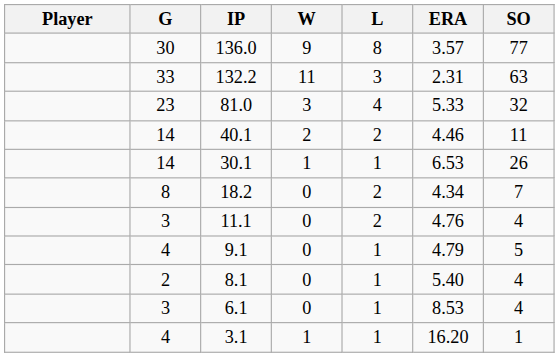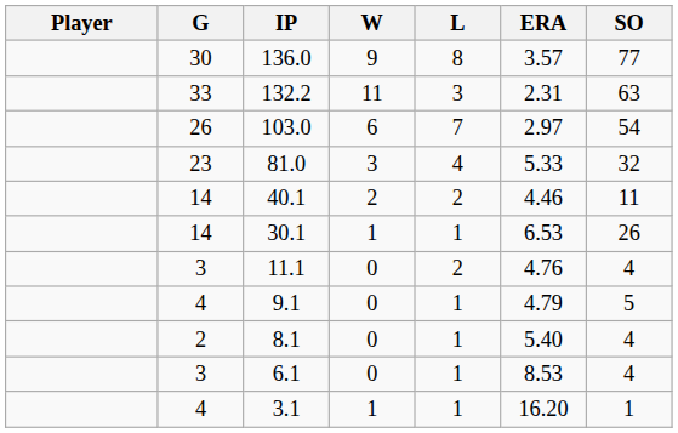 <table class="wikitable sortable">
 <tr>
 <th bgcolor="#DDDDFF" width="16%">Player</th>
 <th bgcolor="#DDDDFF" width="9%">G</th>
 <th bgcolor="#DDDDFF" width="9%">IP</th>
 <th bgcolor="#DDDDFF" width="9%">W</th>
 <th bgcolor="#DDDDFF" width="9%">L</th>
 <th bgcolor="#DDDDFF" width="9%">ERA</th>
 <th bgcolor="#DDDDFF" width="9%">SO</th>
 </tr>
 <tr align="center">
 <td></td>
 <td>30</td>
 <td>136.0</td>
 <td>9</td>
 <td>8</td>
 <td>3.57</td>
 <td>77</td>
 </tr>
 <tr align="center">
 <td></td>
 <td>33</td>
 <td>132.2</td>
 <td>11</td>
 <td>3</td>
 <td>2.31</td>
 <td>63</td>
 </tr>
 <tr align="center">
 <td></td>
+<td>26</td>
+<td>103.0</td>
+<td>6</td>
+<td>7</td>
+<td>2.97</td>
+<td>54</td>
+</tr>
+<tr align="center">
+<td></td>
 <td>23</td>
 <td>81.0</td>
 <td>3</td>
 <td>4</td>
 <td>5.33</td>
 <td>32</td>
 </tr>
 <tr align="center">
 <td></td>
 <td>14</td>
 <td>40.1</td>
 <td>2</td>
 <td>2</td>
 <td>4.46</td>
 <td>11</td>
 </tr>
 <tr align="center">
 <td></td>
 <td>14</td>
 <td>30.1</td>
 <td>1</td>
 <td>1</td>
 <td>6.53</td>
 <td>26</td>
-</tr>
-<tr align="center">
-<td></td>
-<td>8</td>
-<td>18.2</td>
-<td>0</td>
-<td>2</td>
-<td>4.34</td>
-<td>7</td>
 </tr>
 <tr align="center">
 <td></td>
 <td>3</td>
 <td>11.1</td>
 <td>0</td>
 <td>2</td>
 <td>4.76</td>
 <td>4</td>
 </tr>
 <tr align="center">
 <td></td>
 <td>4</td>
 <td>9.1</td>
 <td>0</td>
 <td>1</td>
 <td>4.79</td>
 <td>5</td>
 </tr>
 <tr align="center">
 <td></td>
 <td>2</td>
 <td>8.1</td>
 <td>0</td>
 <td>1</td>
 <td>5.40</td>
 <td>4</td>
 </tr>
 <tr align="center">
 <td></td>
 <td>3</td>
 <td>6.1</td>
 <td>0</td>
 <td>1</td>
 <td>8.53</td>
 <td>4</td>
 </tr>
 <tr align="center">
 <td></td>
 <td>4</td>
 <td>3.1</td>
 <td>1</td>
 <td>1</td>
 <td>16.20</td>
 <td>1</td>
 </tr>
 </table>
